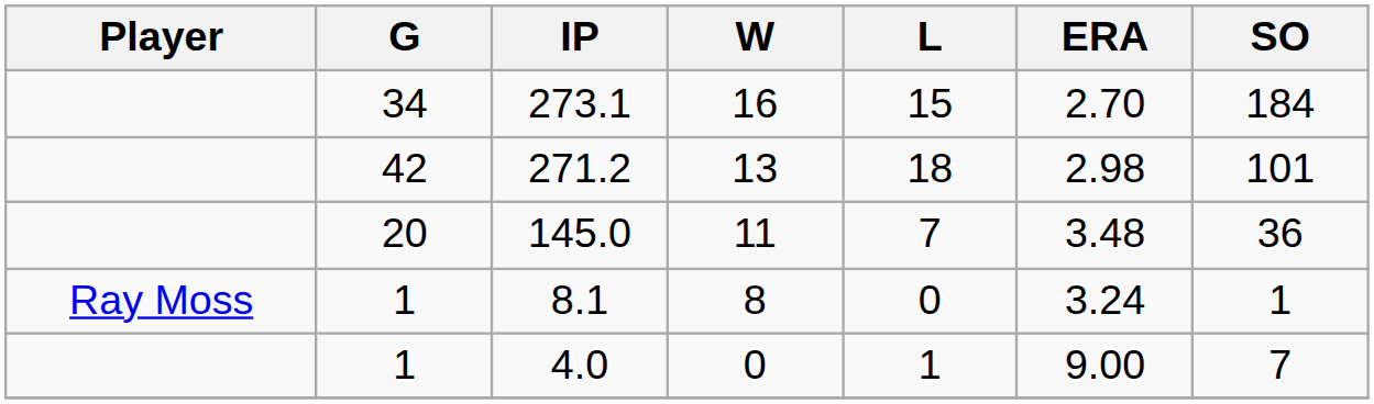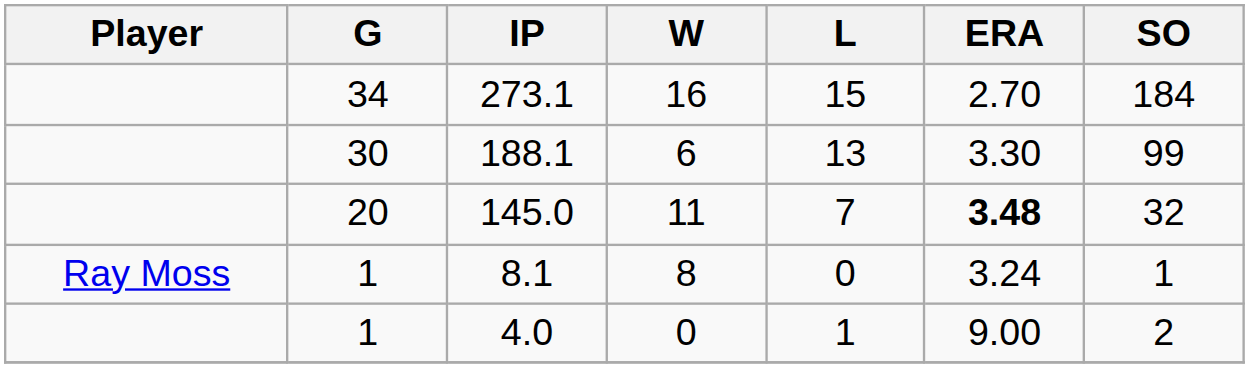 <table class="wikitable sortable">
 <tr>
 <th bgcolor="#DDDDFF" width="16%">Player</th>
 <th bgcolor="#DDDDFF" width="9%">G</th>
 <th bgcolor="#DDDDFF" width="9%">IP</th>
 <th bgcolor="#DDDDFF" width="9%">W</th>
 <th bgcolor="#DDDDFF" width="9%">L</th>
 <th bgcolor="#DDDDFF" width="9%">ERA</th>
 <th bgcolor="#DDDDFF" width="9%">SO</th>
 </tr>
 <tr align="center">
 <td></td>
 <td>34</td>
 <td>273.1</td>
 <td>16</td>
 <td>15</td>
 <td>2.70</td>
 <td>184</td>
 </tr>
 <tr align="center">
 <td></td>
-<td>42</td>
-<td>271.2</td>
+<td>30</td>
+<td>188.1</td>
+<td>6</td>
 <td>13</td>
-<td>18</td>
-<td>2.98</td>
-<td>101</td>
+<td>3.30</td>
+<td>99</td>
 </tr>
 <tr align="center">
 <td></td>
 <td>20</td>
 <td>145.0</td>
 <td>11</td>
 <td>7</td>
-<td>3.48</td>
-<td>36</td>
+<td><strong>3.48</strong></td>
+<td>32</td>
 </tr>
 <tr align="center">
 <td><a href='#'>Ray Moss</a></td>
 <td>1</td>
 <td>8.1</td>
 <td>8</td>
 <td>0</td>
 <td>3.24</td>
 <td>1</td>
 </tr>
 <tr align=center>
 <td></td>
 <td>1</td>
 <td>4.0</td>
 <td>0</td>
 <td>1</td>
 <td>9.00</td>
-<td>7</td>
+<td>2</td>
 </tr>
 <tr align="center">
 </tr>
 </table>
